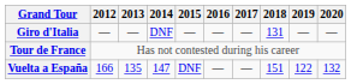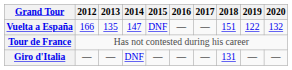 <table class="wikitable plainrowheaders">
 <tr>
 <th scope="col"><a href='#'>Grand Tour</a></th>
 <th scope="col">2012</th>
 <th scope="col">2013</th>
 <th scope="col">2014</th>
 <th scope="col">2015</th>
 <th scope="col">2016</th>
 <th scope="col">2017</th>
 <th scope="col">2018</th>
 <th scope="col">2019</th>
 <th scope="col">2020</th>
 </tr>
 <tr style="text-align:center;">
+<th scope="row"> <a href='#'>Vuelta a España</a></th>
+<td><a href='#'>166</a></td>
+<td><a href='#'>135</a></td>
+<td><a href='#'>147</a></td>
+<td><a href='#'>DNF</a></td>
+<td>—</td>
+<td>—</td>
+<td><a href='#'>151</a></td>
+<td><a href='#'>122</a></td>
+<td><a href='#'>132</a></td>
+</tr>
+<tr style="text-align:center;">
+<th scope="row"> <a href='#'>Tour de France</a></th>
+<td style="color:#4d4d4d;" colspan=9>Has not contested during his career</td>
+</tr>
+<tr style="text-align:center;">
 <th scope="row"> <a href='#'>Giro d'Italia</a></th>
 <td>—</td>
 <td>—</td>
 <td><a href='#'>DNF</a></td>
 <td>—</td>
 <td>—</td>
 <td>—</td>
 <td><a href='#'>131</a></td>
 <td>—</td>
 <td>—</td>
 </tr>
-<tr style="text-align:center;">
-<th scope="row"> <a href='#'>Tour de France</a></th>
-<td style="color:#4d4d4d;" colspan=9>Has not contested during his career</td>
-</tr>
-<tr style="text-align:center;">
-<th scope="row"> <a href='#'>Vuelta a España</a></th>
-<td><a href='#'>166</a></td>
-<td><a href='#'>135</a></td>
-<td><a href='#'>147</a></td>
-<td><a href='#'>DNF</a></td>
-<td>—</td>
-<td>—</td>
-<td><a href='#'>151</a></td>
-<td><a href='#'>122</a></td>
-<td><a href='#'>132</a></td>
-</tr>
 </table>
